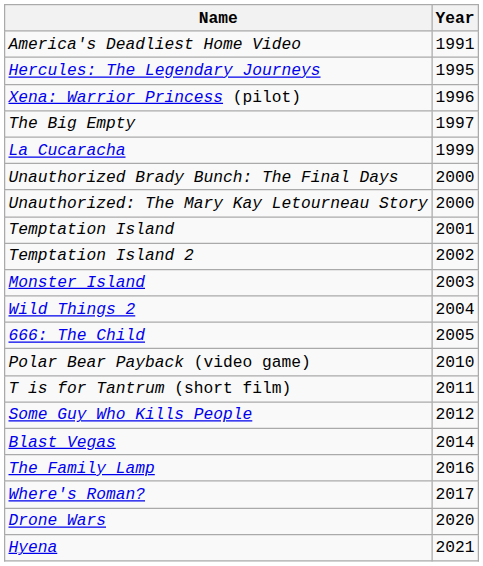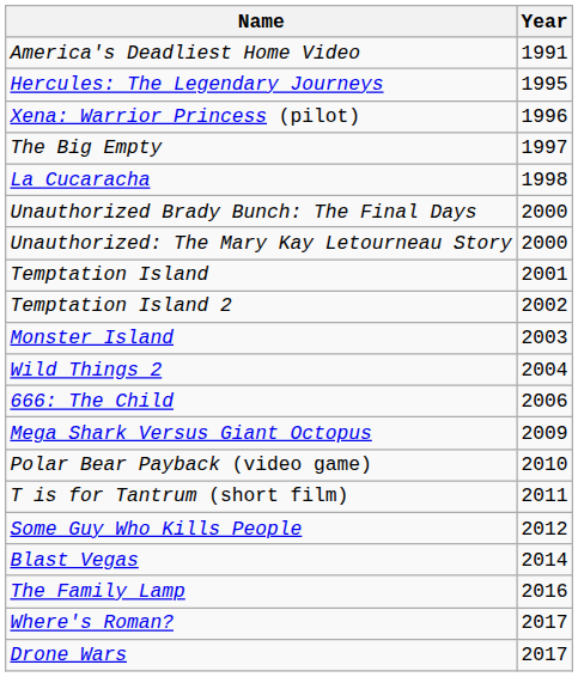 <table class="wikitable">
 <tr>
 <th>Name</th>
 <th>Year</th>
 </tr>
 <tr>
 <td><em>America's Deadliest Home Video</em></td>
 <td>1991</td>
 </tr>
 <tr>
 <td><em><a href='#'>Hercules: The Legendary Journeys</a></em></td>
 <td>1995</td>
 </tr>
 <tr>
 <td><em><a href='#'>Xena: Warrior Princess</a></em> (pilot)</td>
 <td>1996</td>
 </tr>
 <tr>
 <td><em>The Big Empty</em></td>
 <td>1997</td>
 </tr>
 <tr>
 <td><em><a href='#'>La Cucaracha</a></em></td>
-<td>1999</td>
+<td>1998</td>
 </tr>
 <tr>
 <td><em>Unauthorized Brady Bunch: The Final Days</em></td>
 <td>2000</td>
 </tr>
 <tr>
 <td><em>Unauthorized: The Mary Kay Letourneau Story</em></td>
 <td>2000</td>
 </tr>
 <tr>
 <td><em>Temptation Island</em></td>
 <td>2001</td>
 </tr>
 <tr>
 <td><em>Temptation Island 2</em></td>
 <td>2002</td>
 </tr>
 <tr>
 <td><em><a href='#'>Monster Island</a></em></td>
 <td>2003</td>
 </tr>
 <tr>
 <td><em><a href='#'>Wild Things 2</a></em></td>
 <td>2004</td>
 </tr>
 <tr ->
 <td><em><a href='#'>666: The Child</a></em></td>
-<td>2005</td>
+<td>2006</td>
+</tr>
+<tr>
+<td><em><a href='#'>Mega Shark Versus Giant Octopus</a></em></td>
+<td>2009</td>
 </tr>
 <tr>
 <td><em>Polar Bear Payback</em> (video game)</td>
 <td>2010</td>
 </tr>
 <tr>
 <td><em>T is for Tantrum</em> (short film)</td>
 <td>2011</td>
 </tr>
 <tr>
 <td><em><a href='#'>Some Guy Who Kills People</a></em></td>
 <td>2012</td>
 </tr>
 <tr>
 <td><em><a href='#'>Blast Vegas</a></em></td>
 <td>2014</td>
 </tr>
 <tr>
 <td><em><a href='#'>The Family Lamp</a></em></td>
 <td>2016</td>
 </tr>
 <tr>
 <td><em><a href='#'>Where's Roman?</a></em></td>
 <td>2017</td>
 </tr>
 <tr>
 <td><em><a href='#'>Drone Wars</a></em></td>
-<td>2020</td>
-</tr>
-<tr>
-<td><em><a href='#'>Hyena</a></em></td>
-<td>2021</td>
+<td>2017</td>
 </tr>
 </table>
